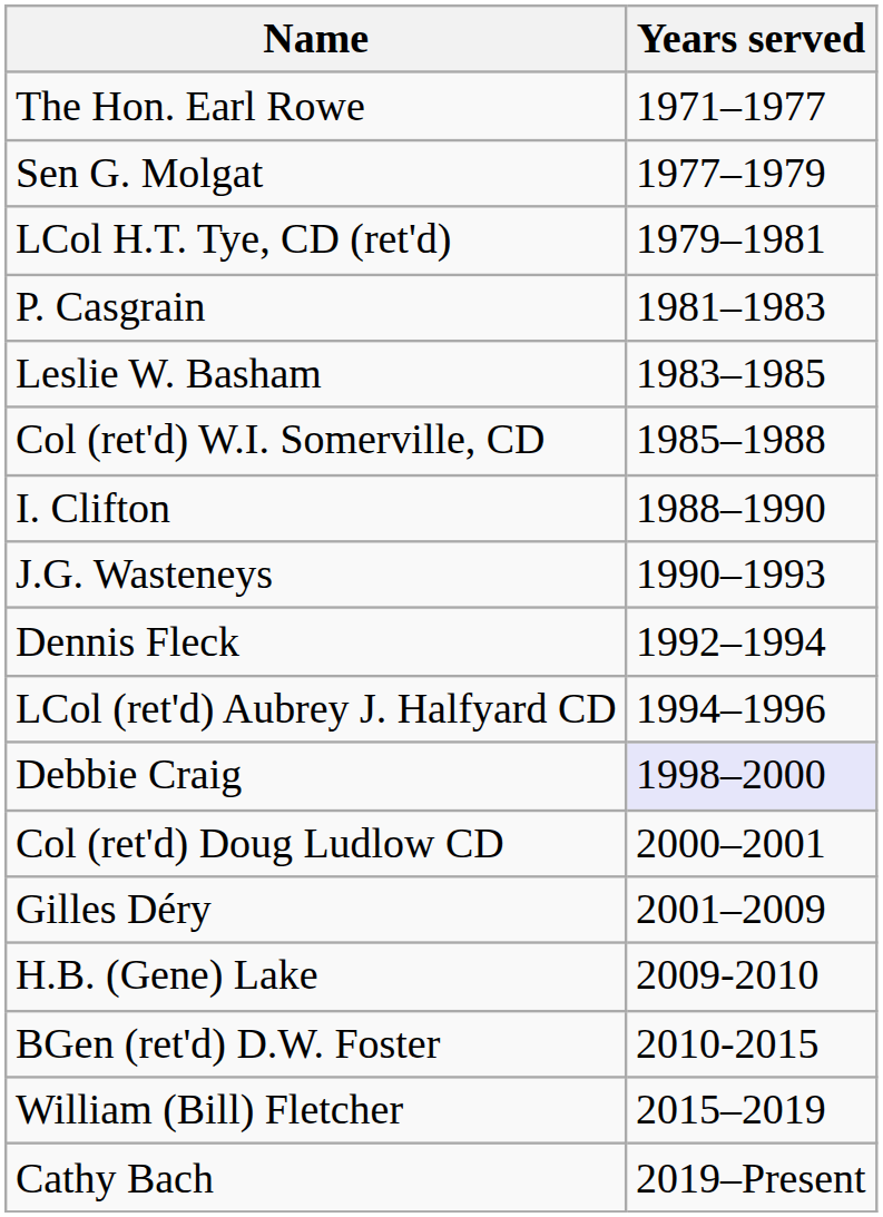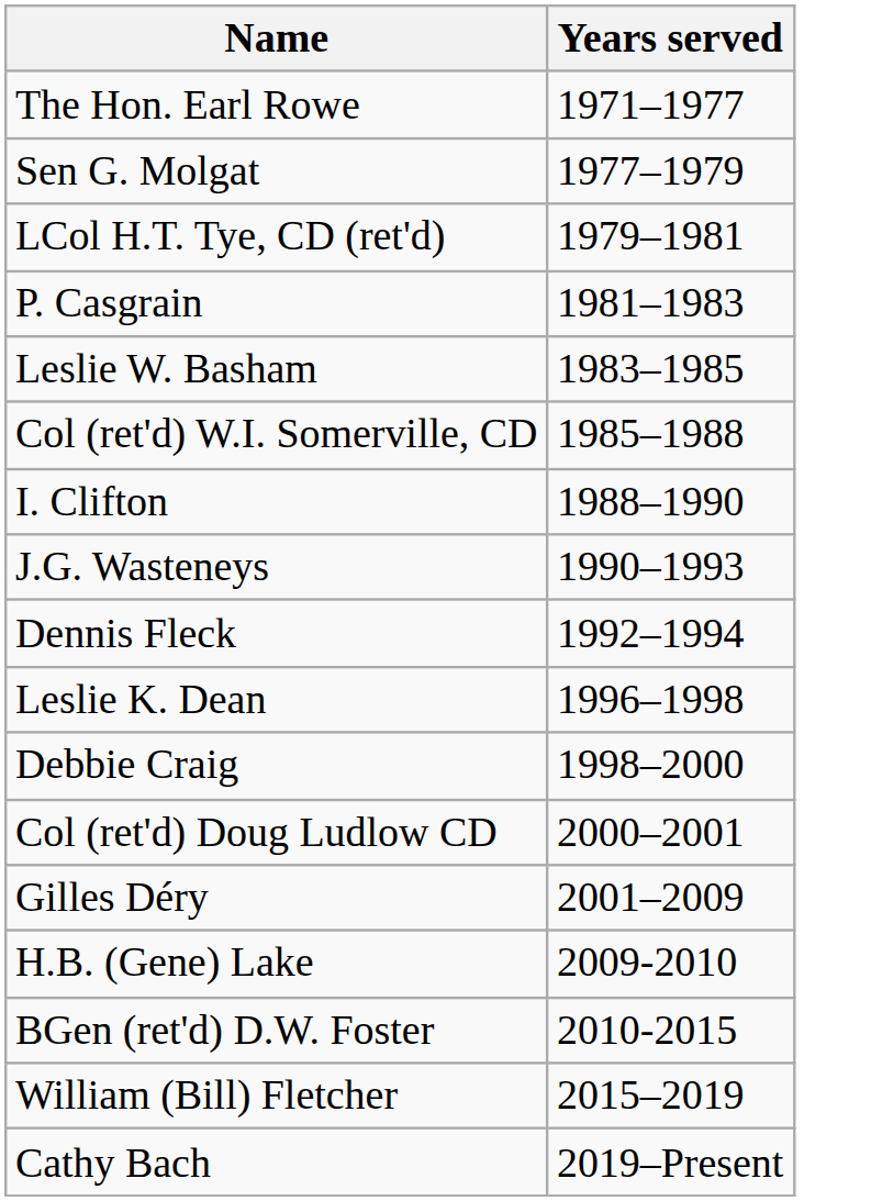 <table class="wikitable">
 <tr>
 <th>Name</th>
 <th>Years served </th>
 </tr>
 <tr>
 <td>The Hon. Earl Rowe</td>
 <td>1971–1977</td>
 </tr>
 <tr>
 <td>Sen G. Molgat</td>
 <td>1977–1979</td>
 </tr>
 <tr>
 <td>LCol H.T. Tye, CD (ret'd)</td>
 <td>1979–1981</td>
 </tr>
 <tr>
 <td>P. Casgrain</td>
 <td>1981–1983</td>
 </tr>
 <tr>
 <td>Leslie W. Basham</td>
 <td>1983–1985</td>
 </tr>
 <tr>
 <td>Col (ret'd) W.I. Somerville, CD</td>
 <td>1985–1988</td>
 </tr>
 <tr>
 <td>I. Clifton</td>
 <td>1988–1990</td>
 </tr>
 <tr>
 <td>J.G. Wasteneys</td>
 <td>1990–1993</td>
 </tr>
 <tr>
 <td>Dennis Fleck</td>
 <td>1992–1994</td>
 </tr>
 <tr>
-<td>LCol (ret'd) Aubrey J. Halfyard CD</td>
-<td>1994–1996</td>
+<td>Leslie K. Dean</td>
+<td>1996–1998</td>
 </tr>
 <tr>
 <td>Debbie Craig</td>
-<td style="background: lavender;">1998–2000</td>
+<td>1998–2000</td>
 </tr>
 <tr>
 <td>Col (ret'd) Doug Ludlow CD</td>
 <td>2000–2001</td>
 </tr>
 <tr>
 <td>Gilles Déry</td>
 <td>2001–2009</td>
 </tr>
 <tr>
 <td>H.B. (Gene) Lake</td>
 <td>2009-2010</td>
 </tr>
 <tr>
 <td>BGen (ret'd) D.W. Foster</td>
 <td>2010-2015</td>
 </tr>
 <tr>
 <td>William (Bill) Fletcher</td>
 <td>2015–2019</td>
 </tr>
 <tr>
 <td>Cathy Bach</td>
 <td>2019–Present</td>
 </tr>
 </table>
